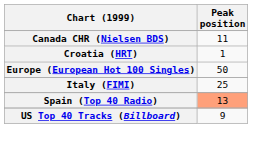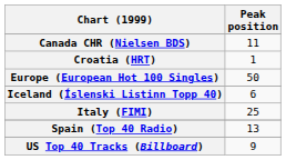 <table class="wikitable sortable plainrowheaders" style="text-align:center">
 <tr>
 <th scope="col">Chart (1999)</th>
 <th scope="col">Peak<br>position</th>
 </tr>
 <tr>
 </tr>
 <tr>
 </tr>
 <tr>
 </tr>
 <tr>
 </tr>
 <tr>
 </tr>
 <tr>
 <th scope="row">Canada CHR (<a href='#'>Nielsen BDS</a>)</th>
 <td style="text-align:center">11</td>
 </tr>
 <tr>
 <th scope="row">Croatia (<a href='#'>HRT</a>)</th>
 <td align="center">1</td>
 </tr>
 <tr>
 <th scope="row">Europe (<a href='#'>European Hot 100 Singles</a>)</th>
 <td>50</td>
 </tr>
 <tr>
 </tr>
 <tr>
 </tr>
 <tr>
+<th scope="row">Iceland (<a href='#'>Íslenski Listinn Topp 40</a>)</th>
+<td>6</td>
+</tr>
+<tr>
 <th scope="row">Italy (<a href='#'>FIMI</a>)</th>
 <td align="center">25</td>
 </tr>
 <tr>
 </tr>
 <tr>
 </tr>
 <tr>
 </tr>
 <tr>
 <th scope="row">Spain (<a href='#'>Top 40 Radio</a>)</th>
-<td style="background: lightsalmon;">13</td>
+<td>13</td>
 </tr>
 <tr>
 </tr>
 <tr>
 </tr>
 <tr>
 </tr>
 <tr>
 </tr>
 <tr>
 </tr>
 <tr>
 </tr>
 <tr>
 </tr>
 <tr>
 <th scope="row">US <a href='#'>Top 40 Tracks</a> (<em><a href='#'>Billboard</a></em>)</th>
 <td>9</td>
 </tr>
 </table>
